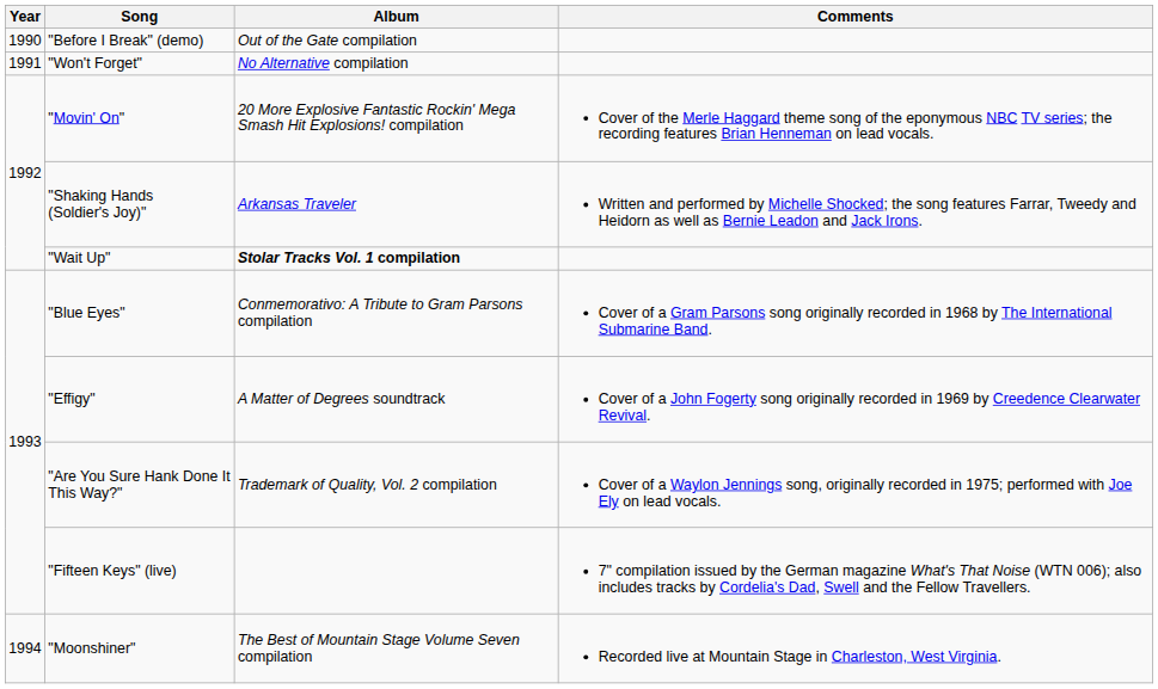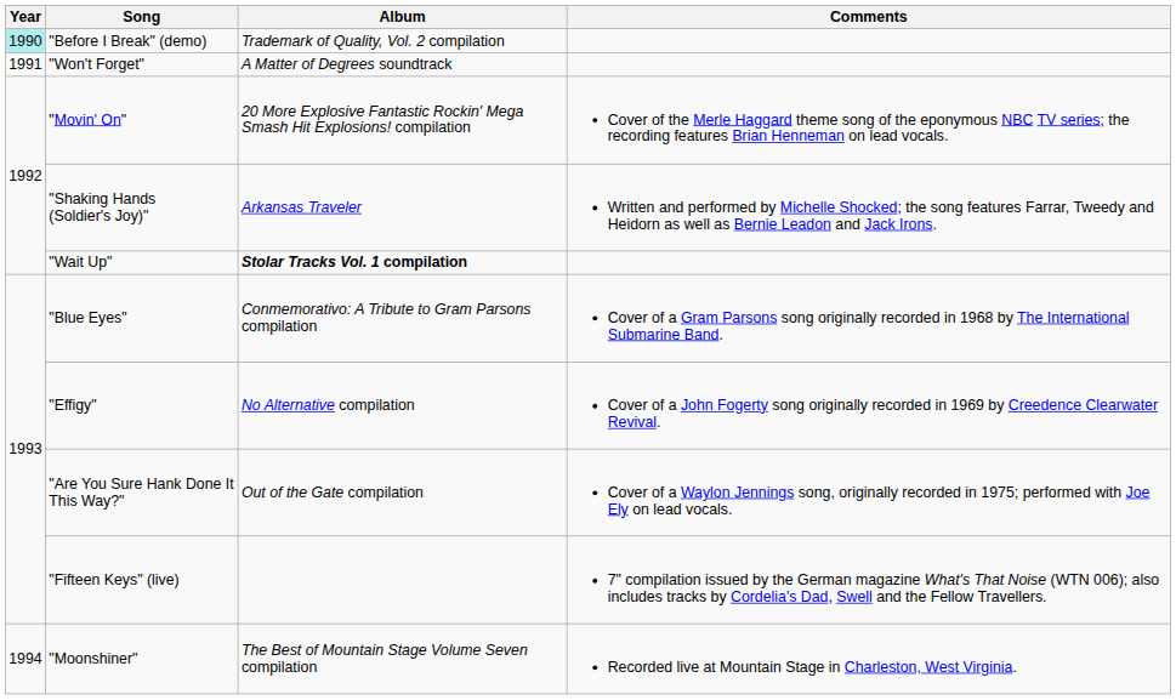 <table class="wikitable">
 <tr>
 <th>Year</th>
 <th>Song</th>
 <th>Album</th>
 <th>Comments</th>
 </tr>
 <tr>
-<td rowspan="1">1990</td>
+<td rowspan="1" style="background: paleturquoise;">1990</td>
 <td>"Before I Break" (demo)</td>
-<td><em>Out of the Gate</em> compilation</td>
+<td><em>Trademark of Quality, Vol. 2</em> compilation</td>
 <td></td>
 </tr>
 <tr>
 <td rowspan="1">1991</td>
 <td>"Won't Forget"</td>
-<td><em><a href='#'>No Alternative</a></em> compilation</td>
+<td><em>A Matter of Degrees</em> soundtrack</td>
 <td></td>
 </tr>
 <tr>
 <td rowspan="3">1992</td>
 <td>"<a href='#'>Movin' On</a>"</td>
 <td><em>20 More Explosive Fantastic Rockin' Mega Smash Hit Explosions!</em> compilation</td>
 <td><br><ul><li>Cover of the <a href='#'>Merle Haggard</a> theme song of the eponymous <a href='#'>NBC</a> <a href='#'>TV series</a>; the recording features <a href='#'>Brian Henneman</a> on lead vocals.</li></ul></td>
 </tr>
 <tr>
 <td>"Shaking Hands (Soldier's Joy)"</td>
 <td><em><a href='#'>Arkansas Traveler</a></em></td>
 <td><br><ul><li>Written and performed by <a href='#'>Michelle Shocked</a>; the song features Farrar, Tweedy and Heidorn as well as <a href='#'>Bernie Leadon</a> and <a href='#'>Jack Irons</a>.</li></ul></td>
 </tr>
 <tr>
 <td>"Wait Up"</td>
 <td><strong><em>Stolar Tracks Vol. 1</em> compilation</strong></td>
 <td></td>
 </tr>
 <tr>
 <td rowspan="4">1993</td>
 <td>"Blue Eyes"</td>
 <td><em>Conmemorativo: A Tribute to Gram Parsons</em> compilation</td>
 <td><br><ul><li>Cover of a <a href='#'>Gram Parsons</a> song originally recorded in 1968 by <a href='#'>The International Submarine Band</a>.</li></ul></td>
 </tr>
 <tr>
 <td>"Effigy"</td>
-<td><em>A Matter of Degrees</em> soundtrack</td>
+<td><em><a href='#'>No Alternative</a></em> compilation</td>
 <td><br><ul><li>Cover of a <a href='#'>John Fogerty</a> song originally recorded in 1969 by <a href='#'>Creedence Clearwater Revival</a>.</li></ul></td>
 </tr>
 <tr>
 <td>"Are You Sure Hank Done It This Way?"</td>
-<td><em>Trademark of Quality, Vol. 2</em> compilation</td>
+<td><em>Out of the Gate</em> compilation</td>
 <td><br><ul><li>Cover of a <a href='#'>Waylon Jennings</a> song, originally recorded in 1975; performed with <a href='#'>Joe Ely</a> on lead vocals.</li></ul></td>
 </tr>
 <tr>
 <td>"Fifteen Keys" (live)</td>
 <td></td>
 <td><br><ul><li>7" compilation issued by the German magazine <em>What's That Noise</em> (WTN 006); also includes tracks by <a href='#'>Cordelia's Dad</a>, <a href='#'>Swell</a> and the Fellow Travellers.</li></ul></td>
 </tr>
 <tr>
 <td rowspan="1">1994</td>
 <td>"Moonshiner"</td>
 <td><em>The Best of Mountain Stage Volume Seven</em> compilation</td>
 <td><br><ul><li>Recorded live at Mountain Stage in <a href='#'>Charleston, West Virginia</a>.</li></ul></td>
 </tr>
 </table>
